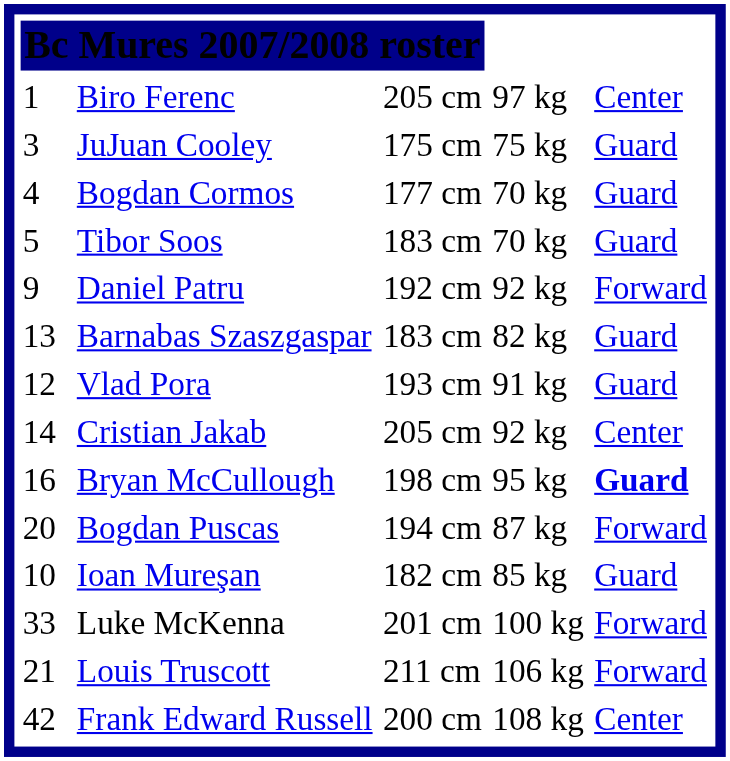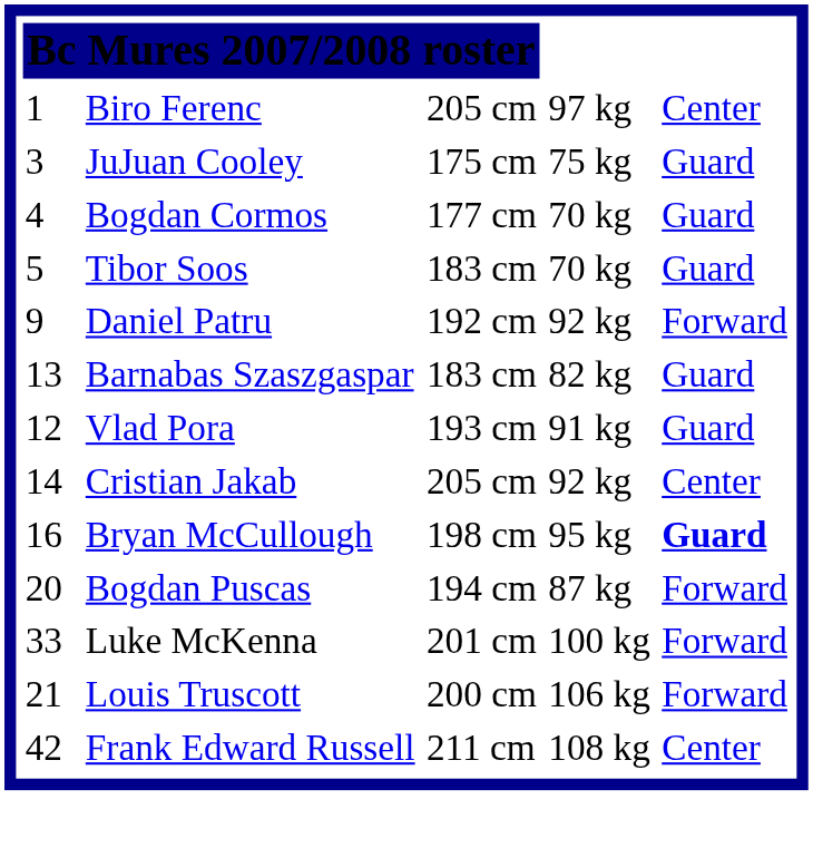 <table style="border:5px solid #00008A;" cellspacing=3>
 <tr align="center" bgcolor="#00008A">
 <td colspan=4><span><big><strong>Bc Mures 2007/2008 roster</strong><br></big></span></td>
 </tr>
 <tr>
 <td>1</td>
 <td></td>
 <td><a href='#'>Biro Ferenc</a></td>
 <td>205 cm</td>
 <td>97 kg</td>
 <td><a href='#'>Center</a></td>
 </tr>
 <tr>
 <td>3</td>
 <td></td>
 <td><a href='#'>JuJuan Cooley</a></td>
 <td>175 cm</td>
 <td>75 kg</td>
 <td><a href='#'>Guard</a></td>
 </tr>
 <tr>
 <td>4</td>
 <td></td>
 <td><a href='#'>Bogdan Cormos</a></td>
 <td>177 cm</td>
 <td>70 kg</td>
 <td><a href='#'>Guard</a></td>
 </tr>
 <tr>
 <td>5</td>
 <td></td>
 <td><a href='#'>Tibor Soos</a></td>
 <td>183 cm</td>
 <td>70 kg</td>
 <td><a href='#'>Guard</a></td>
 </tr>
 <tr>
 <td>9</td>
 <td></td>
 <td><a href='#'>Daniel Patru</a></td>
 <td>192 cm</td>
 <td>92 kg</td>
 <td><a href='#'>Forward</a></td>
 </tr>
 <tr>
 <td>13</td>
 <td></td>
 <td><a href='#'>Barnabas Szaszgaspar</a></td>
 <td>183 cm</td>
 <td>82 kg</td>
 <td><a href='#'>Guard</a></td>
 </tr>
 <tr>
 <td>12</td>
 <td></td>
 <td><a href='#'>Vlad Pora</a></td>
 <td>193 cm</td>
 <td>91 kg</td>
 <td><a href='#'>Guard</a></td>
 </tr>
 <tr>
 <td>14</td>
 <td></td>
 <td><a href='#'>Cristian Jakab</a></td>
 <td>205 cm</td>
 <td>92 kg</td>
 <td><a href='#'>Center</a></td>
 </tr>
 <tr>
 <td>16</td>
 <td></td>
 <td><a href='#'>Bryan McCullough</a></td>
 <td>198 cm</td>
 <td>95 kg</td>
 <td><strong><a href='#'>Guard</a></strong></td>
 </tr>
 <tr>
 <td>20</td>
 <td></td>
 <td><a href='#'>Bogdan Puscas</a></td>
 <td>194 cm</td>
 <td>87 kg</td>
 <td><a href='#'>Forward</a></td>
 </tr>
 <tr>
-<td>10</td>
-<td></td>
-<td><a href='#'>Ioan Mureşan</a></td>
-<td>182 cm</td>
-<td>85 kg</td>
-<td><a href='#'>Guard</a></td>
-</tr>
-<tr>
 <td>33</td>
 <td></td>
 <td>Luke McKenna</td>
 <td>201 cm</td>
 <td>100 kg</td>
 <td><a href='#'>Forward</a></td>
 </tr>
 <tr>
 <td>21</td>
 <td></td>
 <td><a href='#'>Louis Truscott</a></td>
-<td>211 cm</td>
+<td>200 cm</td>
 <td>106 kg</td>
 <td><a href='#'>Forward</a></td>
 </tr>
 <tr>
 <td>42</td>
 <td></td>
 <td><a href='#'>Frank Edward Russell</a></td>
-<td>200 cm</td>
+<td>211 cm</td>
 <td>108 kg</td>
 <td><a href='#'>Center</a></td>
 </tr>
 </table>
